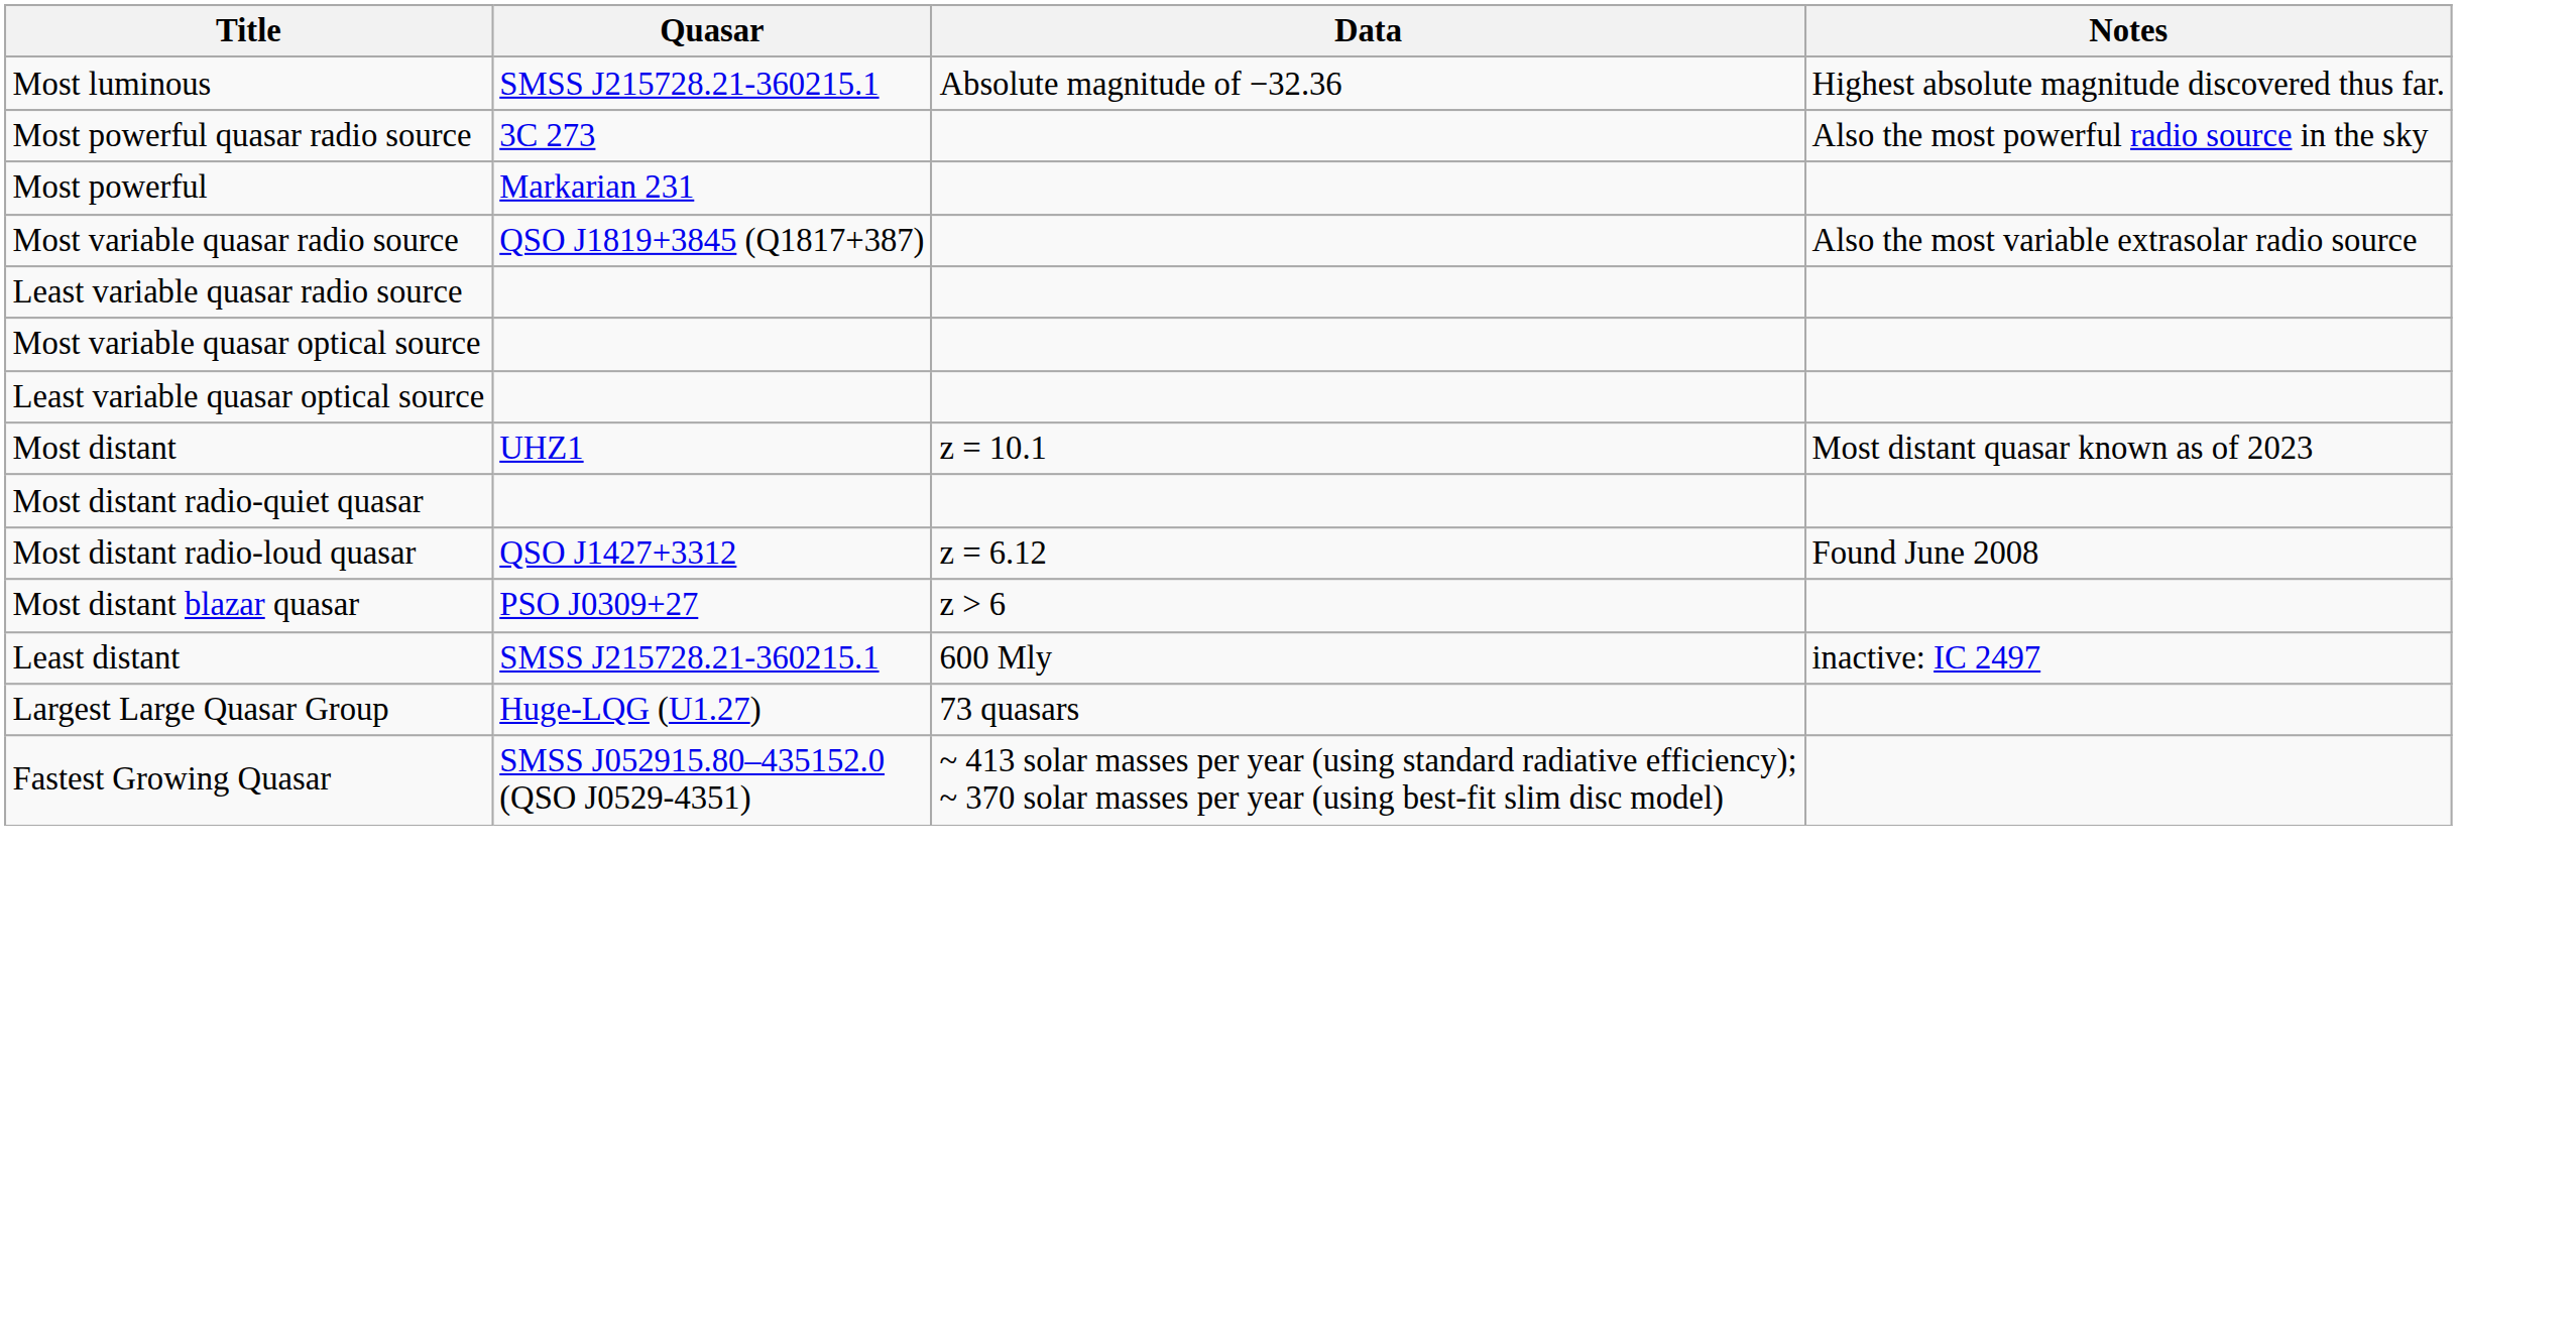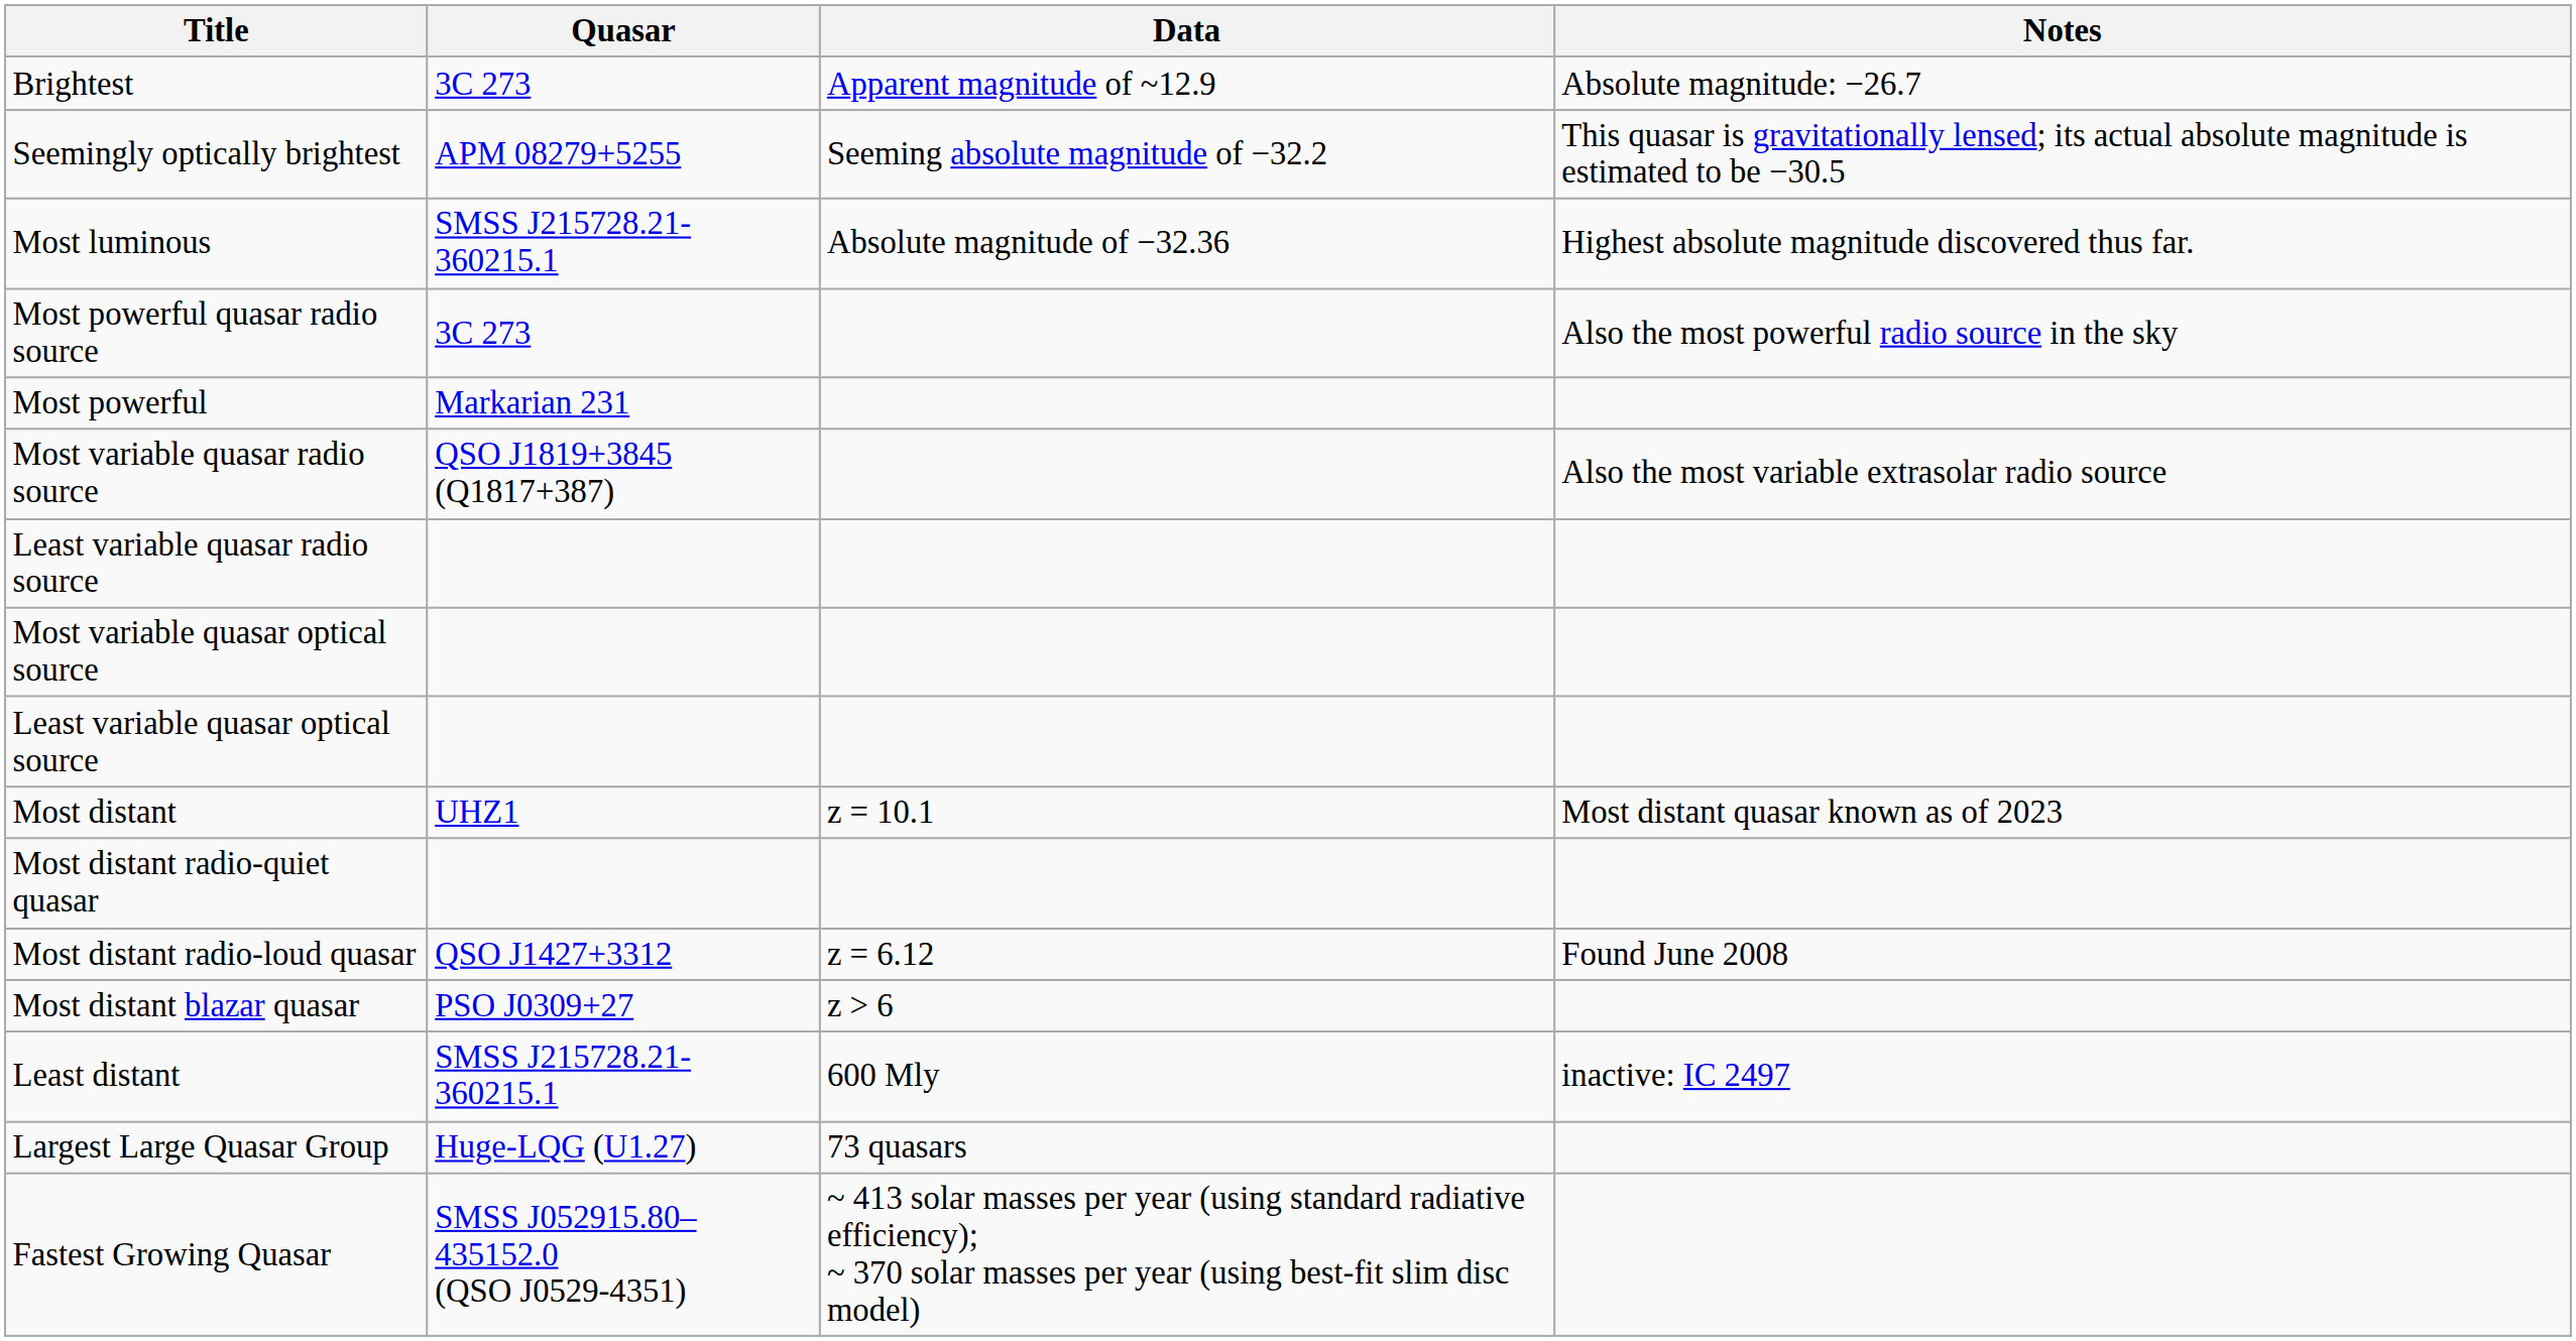 <table class="wikitable" border="1">
 <tr>
 <th>Title</th>
 <th>Quasar</th>
 <th>Data</th>
 <th>Notes</th>
+</tr>
+<tr>
+<td>Brightest</td>
+<td><a href='#'>3C 273</a></td>
+<td><a href='#'>Apparent magnitude</a> of ~12.9</td>
+<td>Absolute magnitude: −26.7</td>
+</tr>
+<tr>
+<td>Seemingly optically brightest</td>
+<td><a href='#'>APM 08279+5255</a></td>
+<td>Seeming <a href='#'>absolute magnitude</a> of −32.2</td>
+<td>This quasar is <a href='#'>gravitationally lensed</a>; its actual absolute magnitude is estimated to be −30.5</td>
 </tr>
 <tr>
 <td>Most luminous</td>
 <td><a href='#'>SMSS J215728.21-360215.1</a></td>
 <td>Absolute magnitude of −32.36</td>
 <td>Highest absolute magnitude discovered thus far.</td>
 </tr>
 <tr>
 <td>Most powerful quasar radio source</td>
 <td><a href='#'>3C 273</a></td>
 <td></td>
 <td>Also the most powerful <a href='#'>radio source</a> in the sky</td>
 </tr>
 <tr>
 <td>Most powerful</td>
 <td><a href='#'>Markarian 231</a></td>
 <td></td>
 <td></td>
 </tr>
 <tr>
 <td>Most variable quasar radio source</td>
 <td><a href='#'>QSO J1819+3845</a> (Q1817+387)</td>
 <td></td>
 <td>Also the most variable extrasolar radio source</td>
 </tr>
 <tr>
 <td>Least variable quasar radio source</td>
 <td></td>
 <td></td>
 <td></td>
 </tr>
 <tr>
 <td>Most variable quasar optical source</td>
 <td></td>
 <td></td>
 <td></td>
 </tr>
 <tr>
 <td>Least variable quasar optical source</td>
 <td></td>
 <td></td>
 <td></td>
 </tr>
 <tr>
 <td>Most distant</td>
 <td><a href='#'>UHZ1</a></td>
 <td>z = 10.1</td>
 <td>Most distant quasar known as of 2023</td>
 </tr>
 <tr>
 <td>Most distant radio-quiet quasar</td>
 <td></td>
 <td></td>
 <td></td>
 </tr>
 <tr>
 <td>Most distant radio-loud quasar</td>
 <td><a href='#'>QSO J1427+3312</a></td>
 <td>z = 6.12</td>
 <td>Found June 2008</td>
 </tr>
 <tr>
 <td>Most distant <a href='#'>blazar</a> quasar</td>
 <td><a href='#'>PSO J0309+27</a></td>
 <td>z > 6</td>
 <td></td>
 </tr>
 <tr>
 <td>Least distant</td>
 <td><a href='#'>SMSS J215728.21-360215.1</a></td>
 <td>600 Mly </td>
 <td> inactive: <a href='#'>IC 2497</a></td>
 </tr>
 <tr>
 <td>Largest Large Quasar Group</td>
 <td><a href='#'>Huge-LQG</a> (<a href='#'>U1.27</a>)</td>
 <td>73 quasars</td>
 <td></td>
 </tr>
 <tr>
 <td>Fastest Growing Quasar</td>
 <td><a href='#'>SMSS J052915.80–435152.0</a><br>(QSO J0529-4351)</td>
 <td>~ 413 solar masses per year (using standard radiative efficiency);<br>~ 370 solar masses per year (using best-fit slim disc model)</td>
 <td></td>
 </tr>
 </table>
